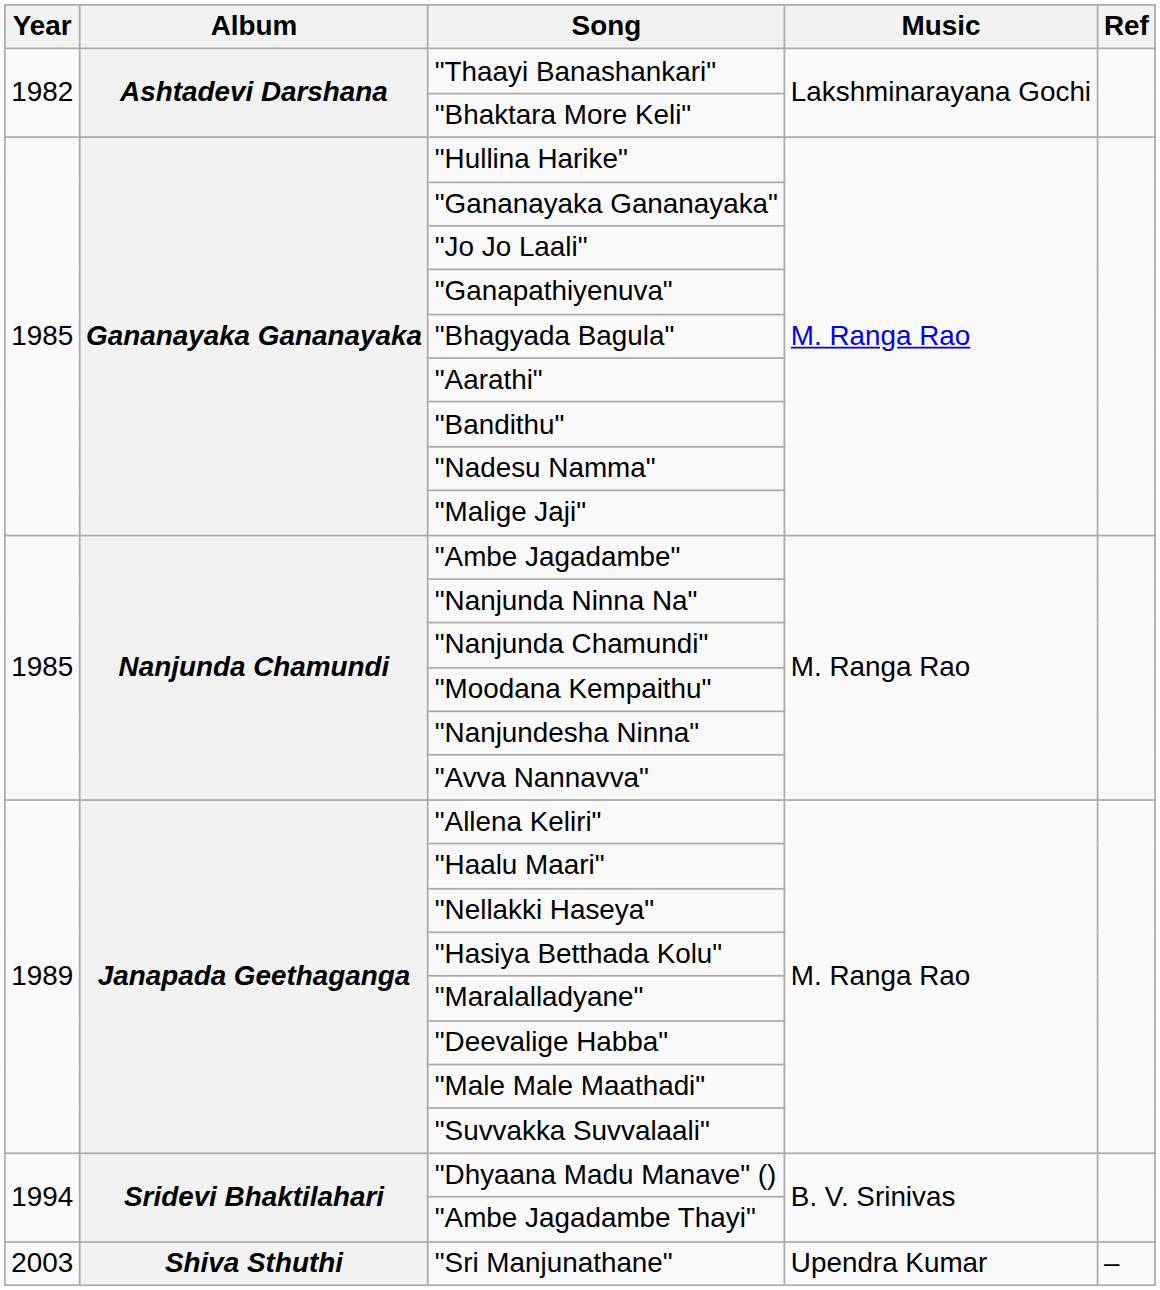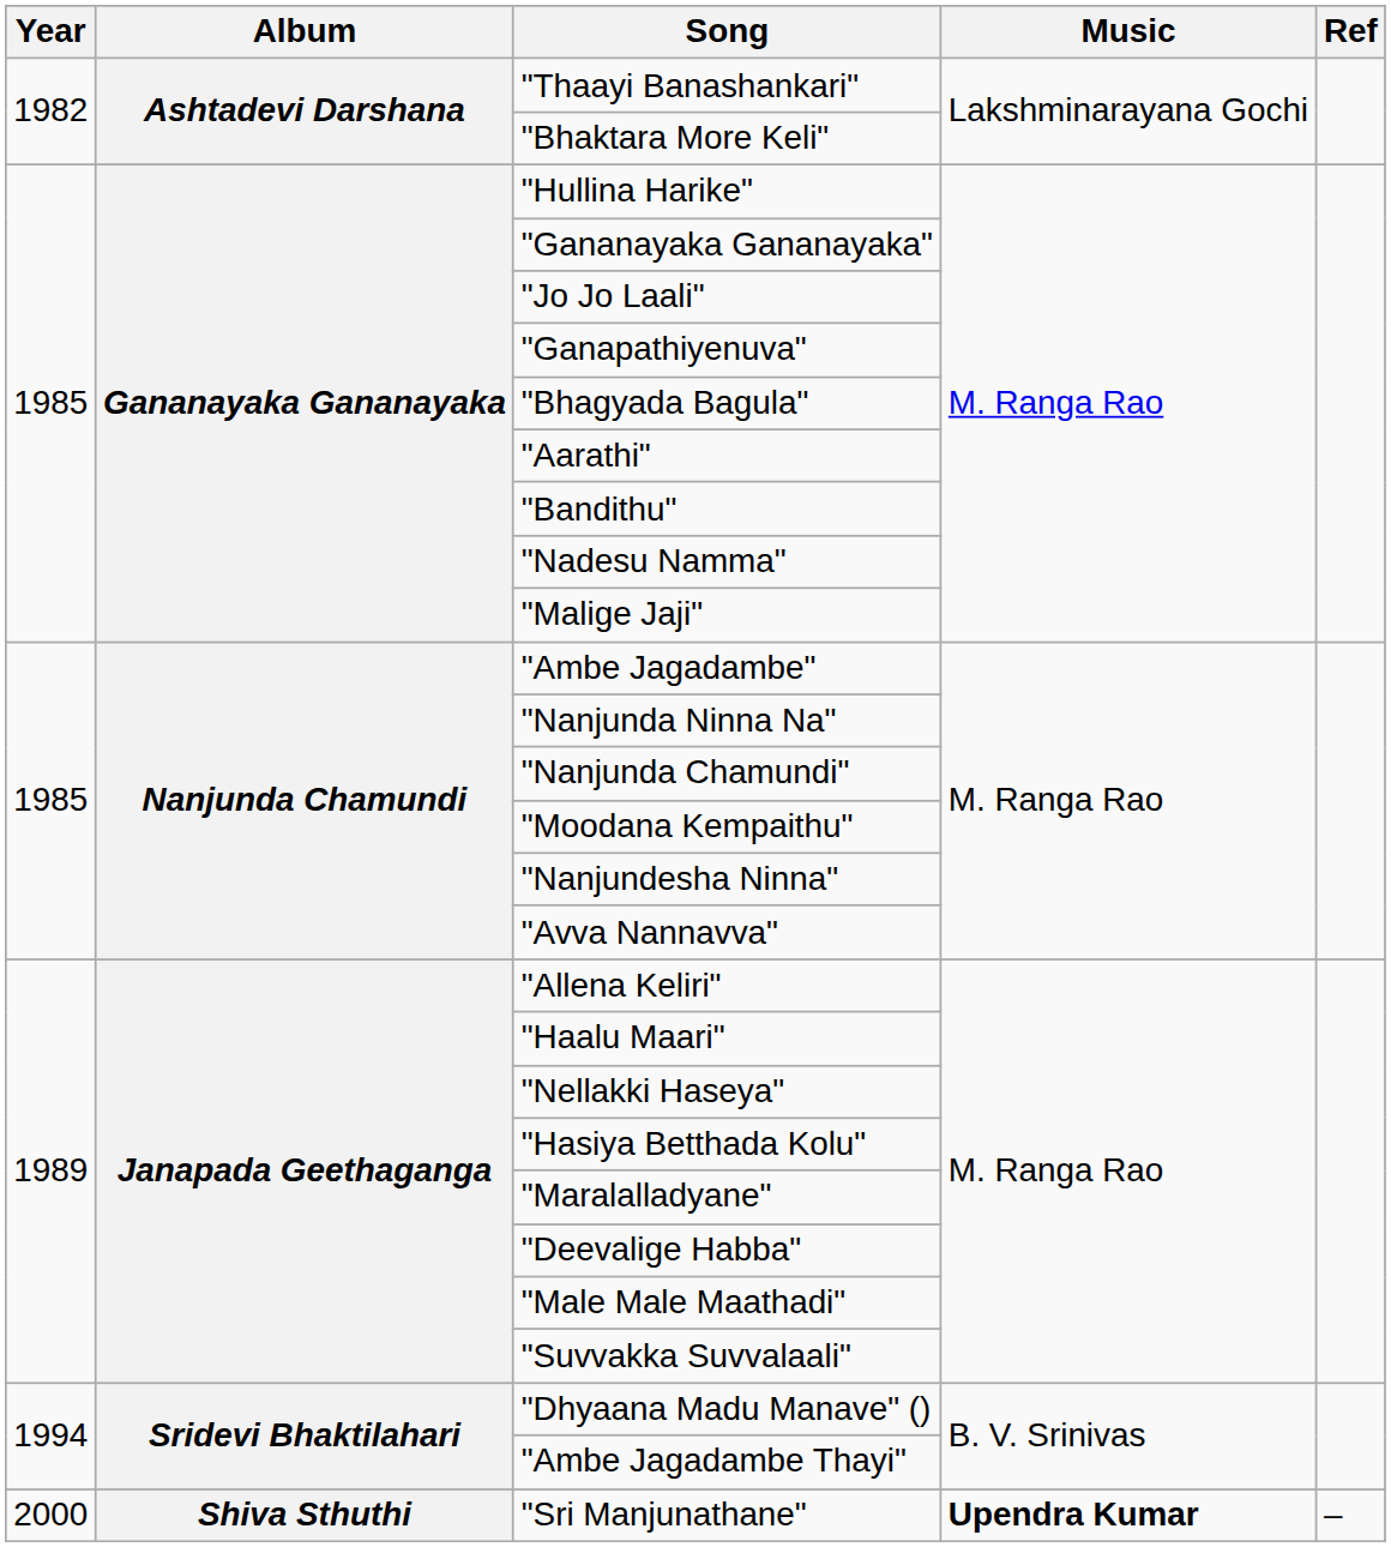 <table class="wikitable">
 <tr>
 <th>Year</th>
 <th>Album</th>
 <th>Song</th>
 <th>Music</th>
 <th>Ref</th>
 </tr>
 <tr>
 <td rowspan="2">1982</td>
 <th rowspan="2"><em>Ashtadevi Darshana</em></th>
 <td>"Thaayi Banashankari"</td>
 <td rowspan="2">Lakshminarayana Gochi</td>
 <td rowspan="2"></td>
 </tr>
 <tr>
 <td>"Bhaktara More Keli"</td>
 </tr>
 <tr>
 <td rowspan="9">1985</td>
 <th rowspan="9"><em>Gananayaka Gananayaka</em></th>
 <td>"Hullina Harike"</td>
 <td rowspan="9"><a href='#'>M. Ranga Rao</a></td>
 <td rowspan="9"></td>
 </tr>
 <tr>
 <td>"Gananayaka Gananayaka"</td>
 </tr>
 <tr>
 <td>"Jo Jo Laali"</td>
 </tr>
 <tr>
 <td>"Ganapathiyenuva"</td>
 </tr>
 <tr>
 <td>"Bhagyada Bagula"</td>
 </tr>
 <tr>
 <td>"Aarathi"</td>
 </tr>
 <tr>
 <td>"Bandithu"</td>
 </tr>
 <tr>
 <td>"Nadesu Namma"</td>
 </tr>
 <tr>
 <td>"Malige Jaji"</td>
 </tr>
 <tr>
 <td rowspan="6">1985</td>
 <th rowspan="6"><em>Nanjunda Chamundi</em></th>
 <td>"Ambe Jagadambe"</td>
 <td rowspan="6">M. Ranga Rao</td>
 <td rowspan="6"></td>
 </tr>
 <tr>
 <td>"Nanjunda Ninna Na"</td>
 </tr>
 <tr>
 <td>"Nanjunda Chamundi"</td>
 </tr>
 <tr>
 <td>"Moodana Kempaithu"</td>
 </tr>
 <tr>
 <td>"Nanjundesha Ninna"</td>
 </tr>
 <tr>
 <td>"Avva Nannavva"</td>
 </tr>
 <tr>
 <td rowspan="8">1989</td>
 <th rowspan="8"><em>Janapada Geethaganga</em></th>
 <td>"Allena Keliri"</td>
 <td rowspan="8">M. Ranga Rao</td>
 <td rowspan="8"></td>
 </tr>
 <tr>
 <td>"Haalu Maari"</td>
 </tr>
 <tr>
 <td>"Nellakki Haseya"</td>
 </tr>
 <tr>
 <td>"Hasiya Betthada Kolu"</td>
 </tr>
 <tr>
 <td>"Maralalladyane"</td>
 </tr>
 <tr>
 <td>"Deevalige Habba"</td>
 </tr>
 <tr>
 <td>"Male Male Maathadi"</td>
 </tr>
 <tr>
 <td>"Suvvakka Suvvalaali"</td>
 </tr>
 <tr>
 <td rowspan="2">1994</td>
 <th rowspan="2"><em>Sridevi Bhaktilahari</em></th>
 <td>"Dhyaana Madu Manave" ()</td>
 <td rowspan="2">B. V. Srinivas</td>
 <td rowspan="2"></td>
 </tr>
 <tr>
 <td>"Ambe Jagadambe Thayi"</td>
 </tr>
 <tr>
-<td>2003</td>
+<td>2000</td>
 <th><em>Shiva Sthuthi</em></th>
 <td>"Sri Manjunathane"</td>
-<td>Upendra Kumar</td>
+<td><strong>Upendra Kumar</strong></td>
 <td>–</td>
 </tr>
 <tr>
 </tr>
 </table>
